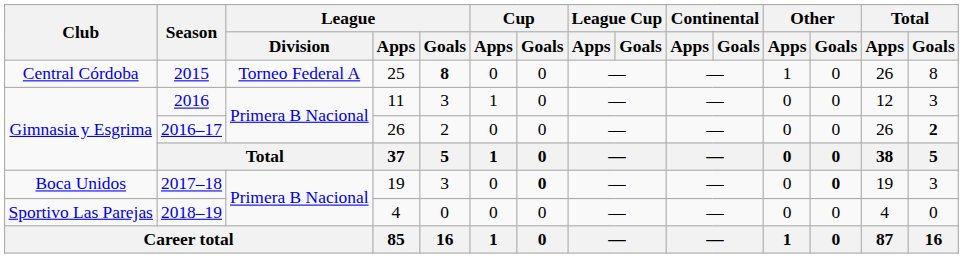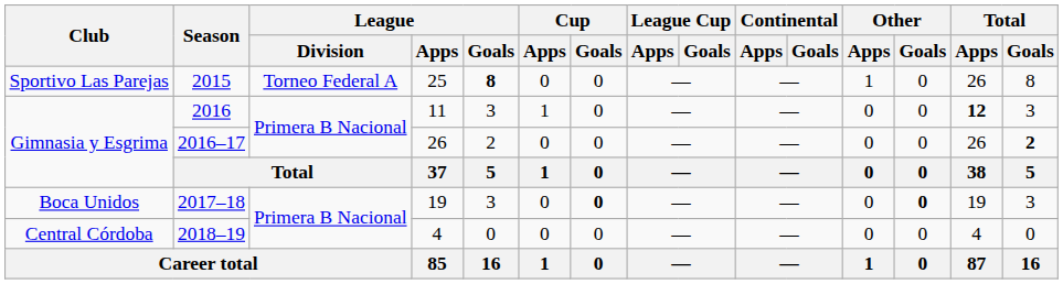 <table class="wikitable" style="text-align:center">
 <tr>
 <th rowspan="2">Club</th>
 <th rowspan="2">Season</th>
 <th colspan="3">League</th>
 <th colspan="2">Cup</th>
 <th colspan="2">League Cup</th>
 <th colspan="2">Continental</th>
 <th colspan="2">Other</th>
 <th colspan="2">Total</th>
 </tr>
 <tr>
 <th>Division</th>
 <th>Apps</th>
 <th>Goals</th>
 <th>Apps</th>
 <th>Goals</th>
 <th>Apps</th>
 <th>Goals</th>
 <th>Apps</th>
 <th>Goals</th>
 <th>Apps</th>
 <th>Goals</th>
 <th>Apps</th>
 <th>Goals</th>
 </tr>
 <tr>
-<td rowspan="1"><a href='#'>Central Córdoba</a></td>
+<td rowspan="1"><a href='#'>Sportivo Las Parejas</a></td>
 <td><a href='#'>2015</a></td>
 <td rowspan="1"><a href='#'>Torneo Federal A</a></td>
 <td>25</td>
 <td><strong>8</strong></td>
 <td>0</td>
 <td>0</td>
 <td colspan="2">—</td>
 <td colspan="2">—</td>
 <td>1</td>
 <td>0</td>
 <td>26</td>
 <td>8</td>
 </tr>
 <tr>
 <td rowspan="3"><a href='#'>Gimnasia y Esgrima</a></td>
 <td><a href='#'>2016</a></td>
 <td rowspan="2"><a href='#'>Primera B Nacional</a></td>
 <td>11</td>
 <td>3</td>
 <td>1</td>
 <td>0</td>
 <td colspan="2">—</td>
 <td colspan="2">—</td>
 <td>0</td>
 <td>0</td>
-<td>12</td>
+<td><strong>12</strong></td>
 <td>3</td>
 </tr>
 <tr>
 <td><a href='#'>2016–17</a></td>
 <td>26</td>
 <td>2</td>
 <td>0</td>
 <td>0</td>
 <td colspan="2">—</td>
 <td colspan="2">—</td>
 <td>0</td>
 <td>0</td>
 <td>26</td>
 <td><strong>2</strong></td>
 </tr>
 <tr>
 <th colspan="2">Total</th>
 <th>37</th>
 <th>5</th>
 <th>1</th>
 <th>0</th>
 <th colspan="2">—</th>
 <th colspan="2">—</th>
 <th>0</th>
 <th>0</th>
 <th>38</th>
 <th>5</th>
 </tr>
 <tr>
 <td rowspan="1"><a href='#'>Boca Unidos</a></td>
 <td><a href='#'>2017–18</a></td>
 <td rowspan="2"><a href='#'>Primera B Nacional</a></td>
 <td>19</td>
 <td>3</td>
 <td>0</td>
 <td><strong>0</strong></td>
 <td colspan="2">—</td>
 <td colspan="2">—</td>
 <td>0</td>
 <td><strong>0</strong></td>
 <td>19</td>
 <td>3</td>
 </tr>
 <tr>
-<td rowspan="1"><a href='#'>Sportivo Las Parejas</a></td>
+<td rowspan="1"><a href='#'>Central Córdoba</a></td>
 <td><a href='#'>2018–19</a></td>
 <td>4</td>
 <td>0</td>
 <td>0</td>
 <td>0</td>
 <td colspan="2">—</td>
 <td colspan="2">—</td>
 <td>0</td>
 <td>0</td>
 <td>4</td>
 <td>0</td>
 </tr>
 <tr>
 <th colspan="3">Career total</th>
 <th>85</th>
 <th>16</th>
 <th>1</th>
 <th>0</th>
 <th colspan="2">—</th>
 <th colspan="2">—</th>
 <th>1</th>
 <th>0</th>
 <th>87</th>
 <th>16</th>
 </tr>
 </table>
